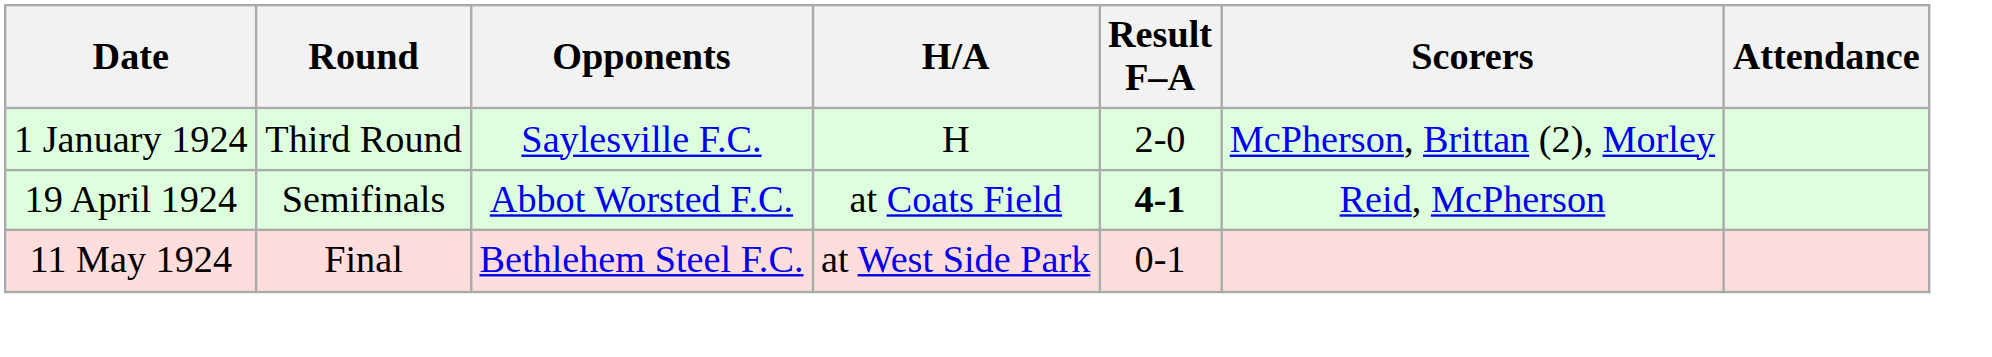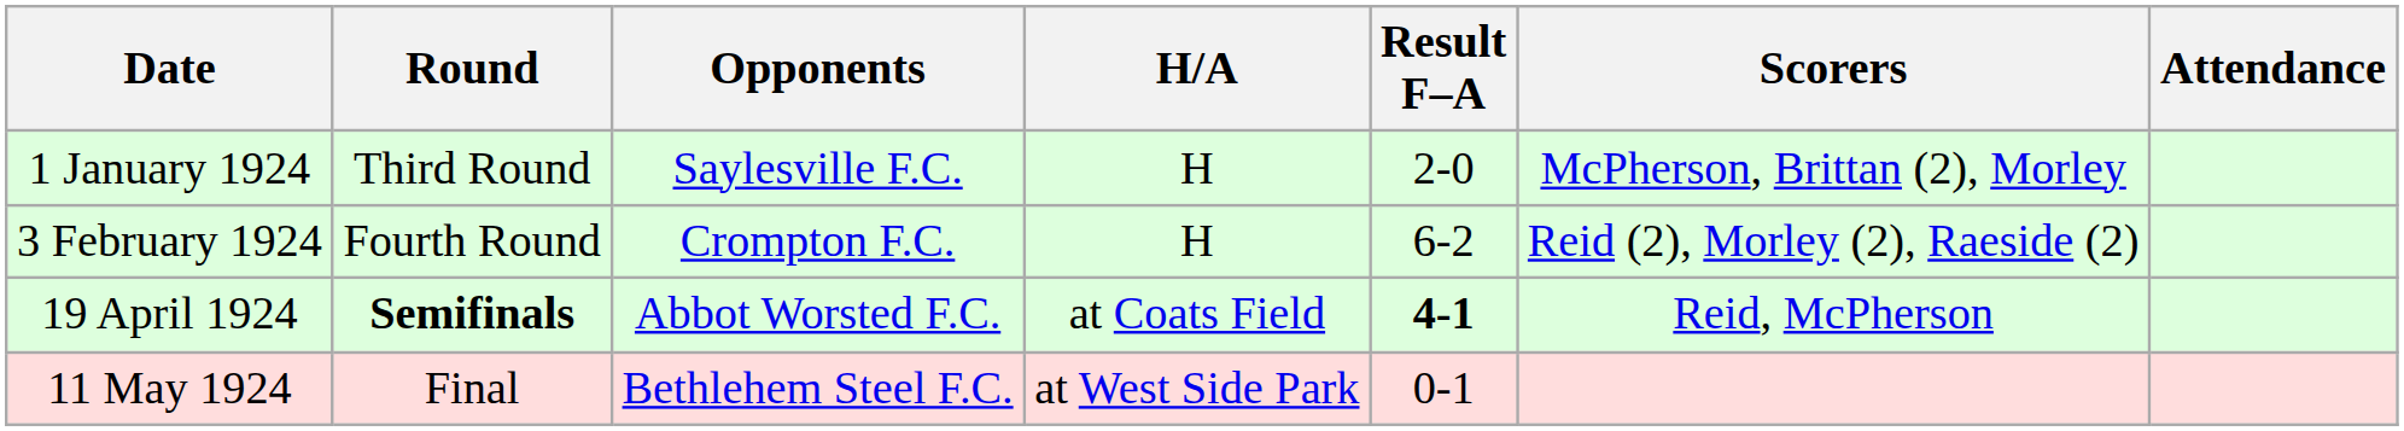 <table class="wikitable" style="text-align:center">
 <tr>
 <th>Date</th>
 <th>Round</th>
 <th>Opponents</th>
 <th>H/A</th>
 <th>Result<br>F–A</th>
 <th>Scorers</th>
 <th>Attendance</th>
 </tr>
 <tr bgcolor="#ddffdd">
 <td>1 January 1924</td>
 <td>Third Round</td>
 <td><a href='#'>Saylesville F.C.</a></td>
 <td>H</td>
 <td>2-0</td>
 <td><a href='#'>McPherson</a>, <a href='#'>Brittan</a> (2), <a href='#'>Morley</a></td>
 <td></td>
 </tr>
 <tr bgcolor="#ddffdd">
+<td>3 February 1924</td>
+<td>Fourth Round</td>
+<td><a href='#'>Crompton F.C.</a></td>
+<td>H</td>
+<td>6-2</td>
+<td><a href='#'>Reid</a> (2), <a href='#'>Morley</a> (2), <a href='#'>Raeside</a> (2)</td>
+<td></td>
+</tr>
+<tr bgcolor="#ddffdd">
 <td>19 April 1924</td>
-<td>Semifinals</td>
+<td><strong>Semifinals</strong></td>
 <td><a href='#'>Abbot Worsted F.C.</a></td>
 <td>at <a href='#'>Coats Field</a></td>
 <td><strong>4-1</strong></td>
 <td><a href='#'>Reid</a>, <a href='#'>McPherson</a></td>
 <td></td>
 </tr>
 <tr bgcolor="#ffdddd">
 <td>11 May 1924</td>
 <td>Final</td>
 <td><a href='#'>Bethlehem Steel F.C.</a></td>
 <td>at <a href='#'>West Side Park</a></td>
 <td>0-1</td>
 <td></td>
 <td></td>
 </tr>
 </table>
